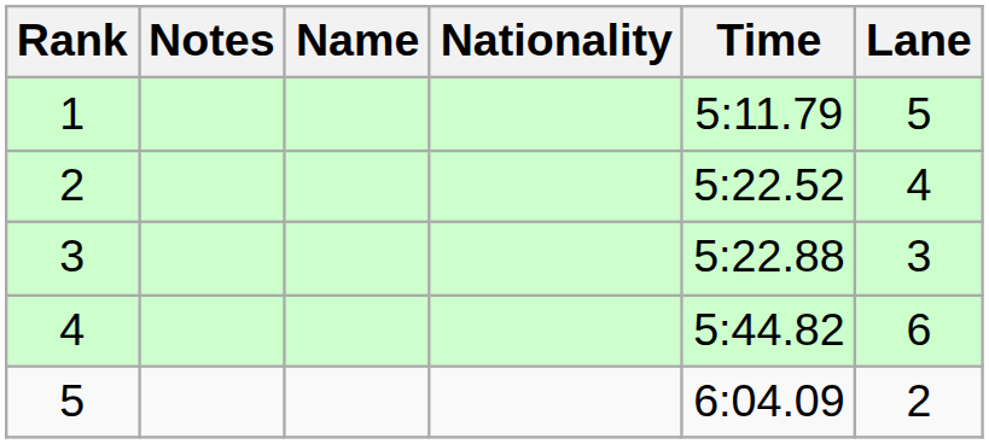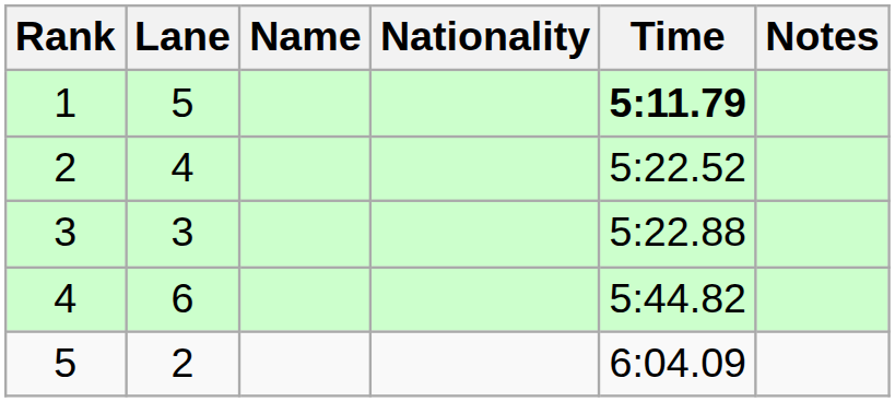 <table class="wikitable sortable" style="text-align:center">
 <tr>
 <th>Rank</th>
-<th>Notes</th>
+<th>Lane</th>
 <th>Name</th>
 <th>Nationality</th>
 <th>Time</th>
-<th>Lane</th>
+<th>Notes</th>
 </tr>
 <tr bgcolor=ccffcc>
 <td>1</td>
-<td><strong></strong></td>
+<td>5</td>
 <td align=left></td>
 <td align=left></td>
-<td>5:11.79</td>
-<td>5</td>
+<td><strong>5:11.79</strong></td>
+<td><strong></strong></td>
 </tr>
 <tr bgcolor=ccffcc>
 <td>2</td>
-<td><strong></strong></td>
+<td>4</td>
 <td align=left></td>
 <td align=left></td>
 <td>5:22.52</td>
-<td>4</td>
+<td><strong></strong></td>
 </tr>
 <tr bgcolor=ccffcc>
 <td>3</td>
-<td><strong></strong></td>
+<td>3</td>
 <td align=left></td>
 <td align=left></td>
 <td>5:22.88</td>
-<td>3</td>
+<td><strong></strong></td>
 </tr>
 <tr bgcolor=ccffcc>
 <td>4</td>
-<td><strong></strong></td>
+<td>6</td>
 <td align=left></td>
 <td align=left></td>
 <td>5:44.82</td>
-<td>6</td>
+<td><strong></strong></td>
 </tr>
 <tr>
 <td>5</td>
-<td></td>
+<td>2</td>
 <td align=left></td>
 <td align=left></td>
 <td>6:04.09</td>
-<td>2</td>
+<td></td>
 </tr>
 </table>
